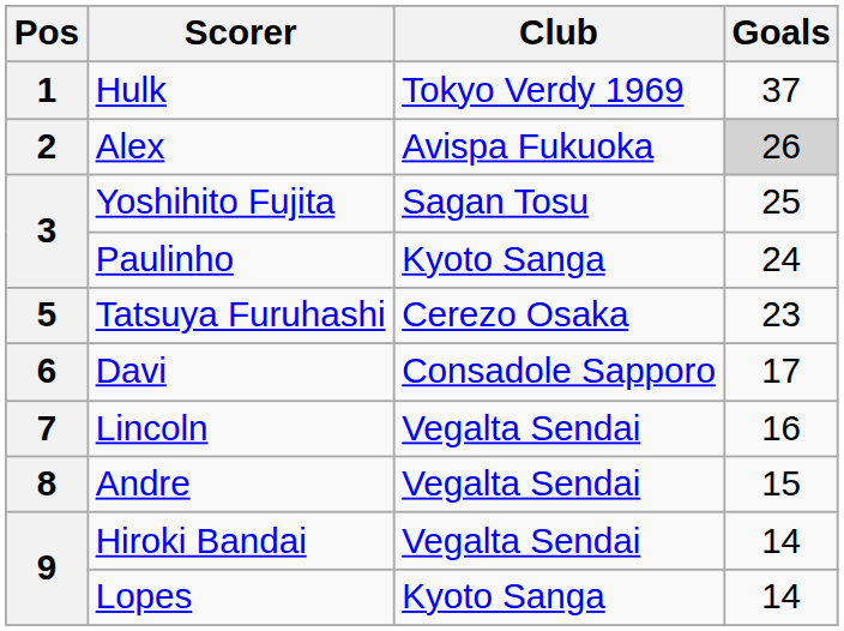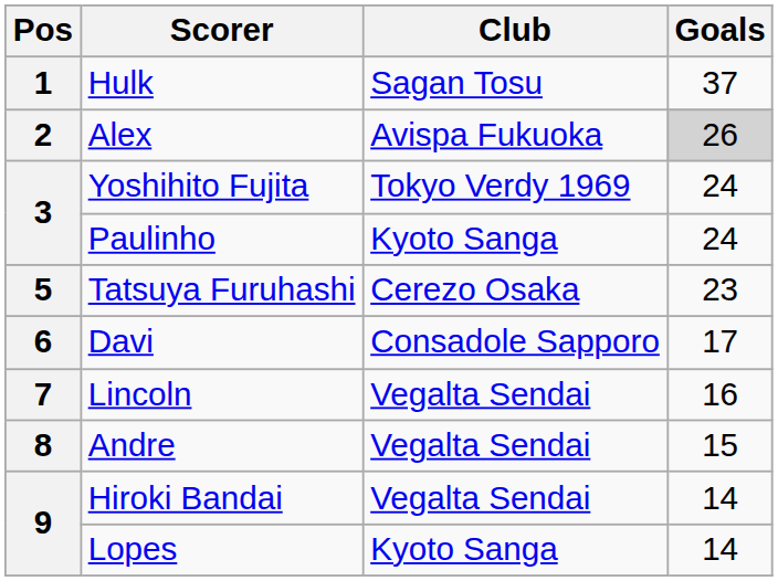 <table class="wikitable">
 <tr>
 <th>Pos</th>
 <th>Scorer</th>
 <th>Club</th>
 <th>Goals</th>
 </tr>
 <tr>
 <th>1</th>
 <td> <a href='#'>Hulk</a></td>
-<td><a href='#'>Tokyo Verdy 1969</a></td>
+<td><a href='#'>Sagan Tosu</a></td>
 <td align=center>37</td>
 </tr>
 <tr>
 <th>2</th>
 <td> <a href='#'>Alex</a></td>
 <td><a href='#'>Avispa Fukuoka</a></td>
 <td align=center style="background: lightgrey;">26</td>
 </tr>
 <tr>
 <th rowspan=2>3</th>
 <td> <a href='#'>Yoshihito Fujita</a></td>
-<td><a href='#'>Sagan Tosu</a></td>
-<td align=center>25</td>
+<td><a href='#'>Tokyo Verdy 1969</a></td>
+<td align=center>24</td>
 </tr>
 <tr>
 <td> <a href='#'>Paulinho</a></td>
 <td><a href='#'>Kyoto Sanga</a></td>
 <td align=center>24</td>
 </tr>
 <tr>
 <th>5</th>
 <td> <a href='#'>Tatsuya Furuhashi</a></td>
 <td><a href='#'>Cerezo Osaka</a></td>
 <td align=center>23</td>
 </tr>
 <tr>
 <th>6</th>
 <td> <a href='#'>Davi</a></td>
 <td><a href='#'>Consadole Sapporo</a></td>
 <td align=center>17</td>
 </tr>
 <tr>
 <th>7</th>
 <td> <a href='#'>Lincoln</a></td>
 <td><a href='#'>Vegalta Sendai</a></td>
 <td align=center>16</td>
 </tr>
 <tr>
 <th>8</th>
 <td> <a href='#'>Andre</a></td>
 <td><a href='#'>Vegalta Sendai</a></td>
 <td align=center>15</td>
 </tr>
 <tr>
 <th rowspan=2>9</th>
 <td> <a href='#'>Hiroki Bandai</a></td>
 <td><a href='#'>Vegalta Sendai</a></td>
 <td align=center>14</td>
 </tr>
 <tr>
 <td> <a href='#'>Lopes</a></td>
 <td><a href='#'>Kyoto Sanga</a></td>
 <td align=center>14</td>
 </tr>
 </table>
